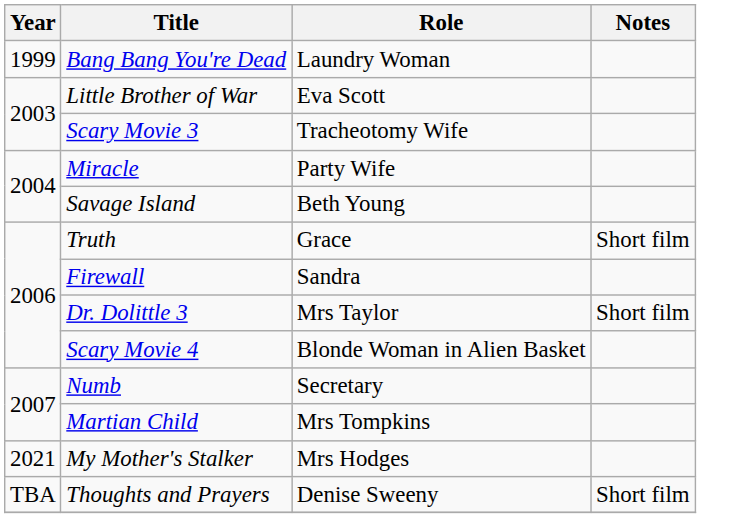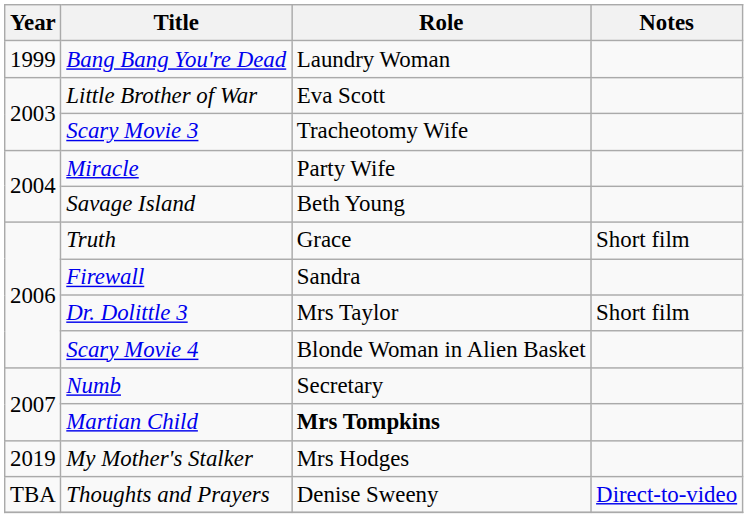 <table class="wikitable sortable">
 <tr>
 <th>Year</th>
 <th>Title</th>
 <th>Role</th>
 <th class="unsortable">Notes</th>
 </tr>
 <tr>
 <td rowspan="1">1999</td>
 <td><em><a href='#'>Bang Bang You're Dead</a></em></td>
 <td>Laundry Woman</td>
 <td></td>
 </tr>
 <tr>
 <td rowspan="2">2003</td>
 <td><em>Little Brother of War</em></td>
 <td>Eva Scott</td>
 <td></td>
 </tr>
 <tr>
 <td><em><a href='#'>Scary Movie 3</a></em></td>
 <td>Tracheotomy Wife</td>
 <td></td>
 </tr>
 <tr>
 <td rowspan="2">2004</td>
 <td><em><a href='#'>Miracle</a></em></td>
 <td>Party Wife</td>
 <td></td>
 </tr>
 <tr>
 <td><em>Savage Island</em></td>
 <td>Beth Young</td>
 <td></td>
 </tr>
 <tr>
 <td rowspan="4">2006</td>
 <td><em>Truth</em></td>
 <td>Grace</td>
 <td>Short film</td>
 </tr>
 <tr>
 <td><em><a href='#'>Firewall</a></em></td>
 <td>Sandra</td>
 <td></td>
 </tr>
 <tr>
 <td><em><a href='#'>Dr. Dolittle 3</a></em></td>
 <td>Mrs Taylor</td>
 <td>Short film</td>
 </tr>
 <tr>
 <td><em><a href='#'>Scary Movie 4</a></em></td>
 <td>Blonde Woman in Alien Basket</td>
 <td></td>
 </tr>
 <tr>
 <td rowspan="2">2007</td>
 <td><em><a href='#'>Numb</a></em></td>
 <td>Secretary</td>
 <td></td>
 </tr>
 <tr>
 <td><em><a href='#'>Martian Child</a></em></td>
-<td>Mrs Tompkins</td>
+<td><strong>Mrs Tompkins</strong></td>
 <td></td>
 </tr>
 <tr>
-<td>2021</td>
+<td>2019</td>
 <td><em>My Mother's Stalker</em></td>
 <td>Mrs Hodges</td>
 <td></td>
 </tr>
 <tr>
 <td>TBA</td>
 <td><em>Thoughts and Prayers</em></td>
 <td>Denise Sweeny</td>
-<td>Short film</td>
+<td><a href='#'>Direct-to-video</a></td>
 </tr>
 <tr>
 </tr>
 </table>
